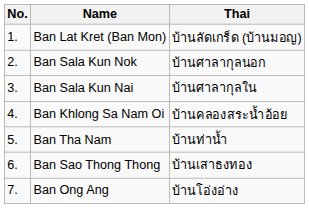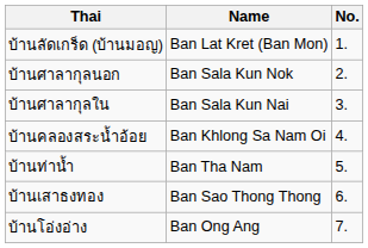 <table class="wikitable sortable">
 <tr>
+<th>Thai</th>
+<th>Name</th>
 <th>No.</th>
-<th>Name</th>
-<th>Thai</th>
 </tr>
 <tr>
+<td>บ้านลัดเกร็ด (บ้านมอญ)</td>
+<td>Ban Lat Kret (Ban Mon)</td>
 <td>1.</td>
-<td>Ban Lat Kret (Ban Mon)</td>
-<td>บ้านลัดเกร็ด (บ้านมอญ)</td>
 </tr>
 <tr>
+<td>บ้านศาลากุลนอก</td>
+<td>Ban Sala Kun Nok</td>
 <td>2.</td>
-<td>Ban Sala Kun Nok</td>
-<td>บ้านศาลากุลนอก</td>
 </tr>
 <tr>
+<td>บ้านศาลากุลใน</td>
+<td>Ban Sala Kun Nai</td>
 <td>3.</td>
-<td>Ban Sala Kun Nai</td>
-<td>บ้านศาลากุลใน</td>
 </tr>
 <tr>
+<td>บ้านคลองสระน้ำอ้อย</td>
+<td>Ban Khlong Sa Nam Oi</td>
 <td>4.</td>
-<td>Ban Khlong Sa Nam Oi</td>
-<td>บ้านคลองสระน้ำอ้อย</td>
 </tr>
 <tr>
+<td>บ้านท่าน้ำ</td>
+<td>Ban Tha Nam</td>
 <td>5.</td>
-<td>Ban Tha Nam</td>
-<td>บ้านท่าน้ำ</td>
 </tr>
 <tr>
+<td>บ้านเสาธงทอง</td>
+<td>Ban Sao Thong Thong</td>
 <td>6.</td>
-<td>Ban Sao Thong Thong</td>
-<td>บ้านเสาธงทอง</td>
 </tr>
 <tr>
+<td>บ้านโอ่งอ่าง</td>
+<td>Ban Ong Ang</td>
 <td>7.</td>
-<td>Ban Ong Ang</td>
-<td>บ้านโอ่งอ่าง</td>
 </tr>
 </table>
